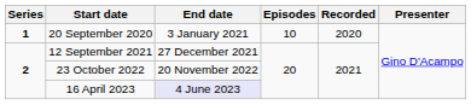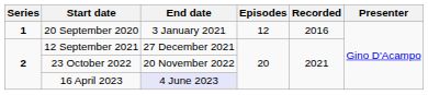 <table class="wikitable" style="text-align:center;">
 <tr>
 <th>Series</th>
 <th>Start date</th>
 <th>End date</th>
 <th>Episodes</th>
 <th>Recorded</th>
 <th>Presenter</th>
 </tr>
 <tr>
 <td><strong>1</strong></td>
 <td>20 September 2020</td>
 <td>3 January 2021</td>
-<td>10</td>
-<td>2020</td>
+<td>12</td>
+<td>2016</td>
 <td rowspan=4><a href='#'>Gino D'Acampo</a></td>
 </tr>
 <tr>
 <td rowspan=3><strong>2</strong></td>
 <td>12 September 2021</td>
 <td>27 December 2021</td>
 <td rowspan=3>20</td>
 <td rowspan=3>2021</td>
 </tr>
 <tr>
 <td>23 October 2022</td>
 <td>20 November 2022</td>
 </tr>
 <tr>
 <td>16 April 2023</td>
 <td style="background: lavender;">4 June 2023</td>
 </tr>
 </table>
